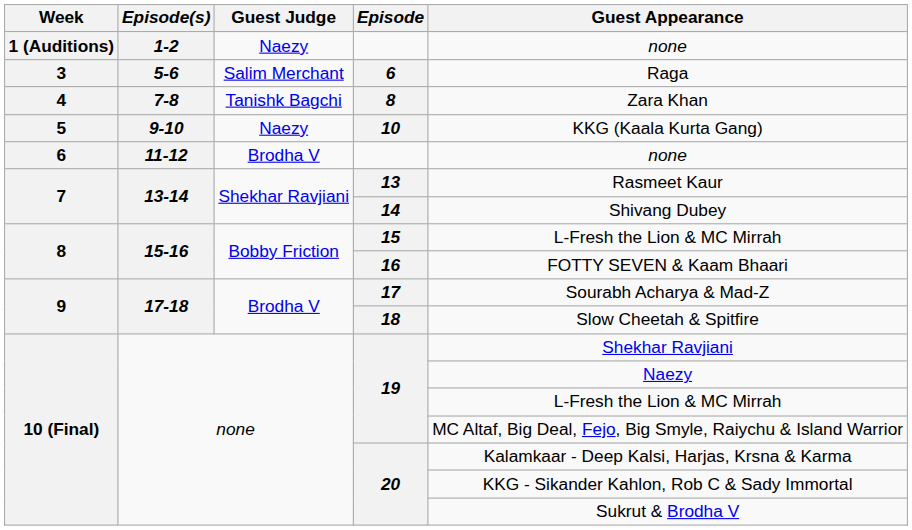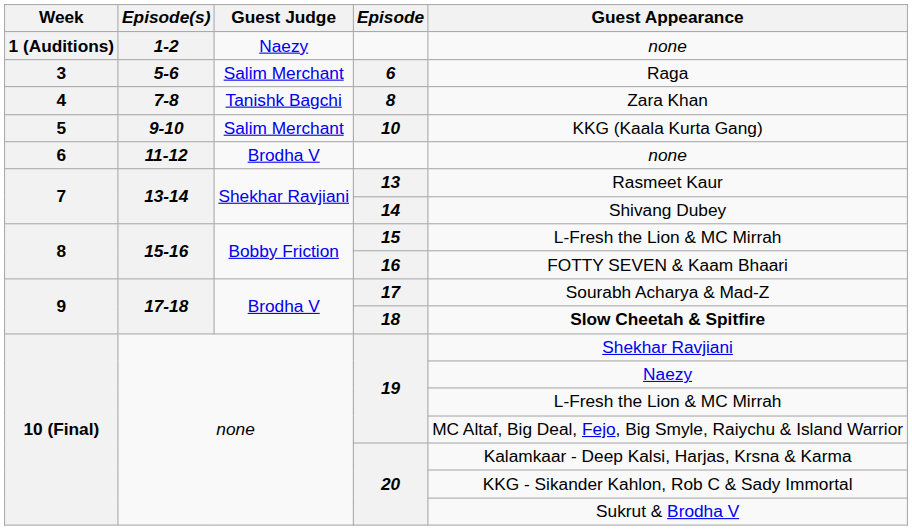 <table class="wikitable" style="text-align:center">
 <tr>
 <th>Week</th>
 <th><em>Episode(s)</em></th>
 <th>Guest Judge</th>
 <th><em>Episode</em></th>
 <th>Guest Appearance</th>
 </tr>
 <tr>
 <th>1 (Auditions)</th>
 <th><em>1-2</em></th>
 <td><a href='#'>Naezy</a></td>
 <td></td>
 <td><em>none</em></td>
 </tr>
 <tr>
 <th>3</th>
 <th><em>5-6</em></th>
 <td><a href='#'>Salim Merchant</a></td>
 <th><em>6</em></th>
 <td>Raga</td>
 </tr>
 <tr>
 <th>4</th>
 <th><em>7-8</em></th>
 <td><a href='#'>Tanishk Bagchi</a></td>
 <th><em>8</em></th>
 <td>Zara Khan</td>
 </tr>
 <tr>
 <th>5</th>
 <th><em>9-10</em></th>
-<td><a href='#'>Naezy</a></td>
+<td><a href='#'>Salim Merchant</a></td>
 <th><em>10</em></th>
 <td>KKG (Kaala Kurta Gang)</td>
 </tr>
 <tr>
 <th>6</th>
 <th><em>11-12</em></th>
 <td><a href='#'>Brodha V</a></td>
 <td></td>
 <td><em>none</em></td>
 </tr>
 <tr>
 <th rowspan="2">7</th>
 <th rowspan="2"><em>13-14</em></th>
 <td rowspan="2"><a href='#'>Shekhar Ravjiani</a></td>
 <th><em>13</em></th>
 <td>Rasmeet Kaur</td>
 </tr>
 <tr>
 <th><em>14</em></th>
 <td>Shivang Dubey</td>
 </tr>
 <tr>
 <th rowspan="2">8</th>
 <th rowspan="2"><em>15-16</em></th>
 <td rowspan="2"><a href='#'>Bobby Friction</a></td>
 <th><em>15</em></th>
 <td>L-Fresh the Lion & MC Mirrah</td>
 </tr>
 <tr>
 <th><em>16</em></th>
 <td>FOTTY SEVEN & Kaam Bhaari</td>
 </tr>
 <tr>
 <th rowspan="2">9</th>
 <th rowspan="2"><em>17-18</em></th>
 <td rowspan="2"><a href='#'>Brodha V</a></td>
 <th><em>17</em></th>
 <td>Sourabh Acharya & Mad-Z</td>
 </tr>
 <tr>
 <th><em>18</em></th>
-<td Kaam Bhaari>Slow Cheetah & Spitfire</td>
+<td Kaam Bhaari><strong>Slow Cheetah & Spitfire</strong></td>
 </tr>
 <tr>
 <th rowspan="7">10 (Final)</th>
 <td colspan="2" rowspan="7"><em>none</em></td>
 <th rowspan="4"><em>19</em></th>
 <td><a href='#'>Shekhar Ravjiani</a></td>
 </tr>
 <tr>
 <td><a href='#'>Naezy</a></td>
 </tr>
 <tr>
 <td>L-Fresh the Lion & MC Mirrah</td>
 </tr>
 <tr>
 <td>MC Altaf, Big Deal, <a href='#'>Fejo</a>, Big Smyle, Raiychu & Island Warrior</td>
 </tr>
 <tr>
 <th rowspan="3"><em>20</em></th>
 <td>Kalamkaar - Deep Kalsi, Harjas, Krsna & Karma</td>
 </tr>
 <tr>
 <td>KKG - Sikander Kahlon, Rob C & Sady Immortal</td>
 </tr>
 <tr>
 <td>Sukrut & <a href='#'>Brodha V</a></td>
 </tr>
 </table>
